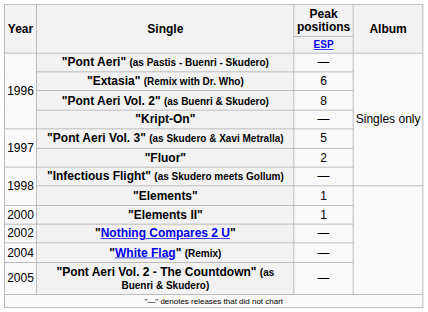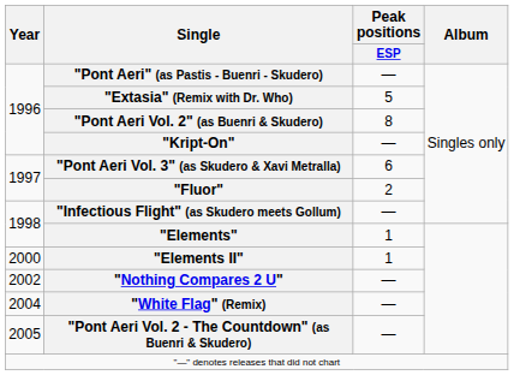 <table class="wikitable plainrowheaders" style="text-align:center;">
 <tr>
 <th rowspan="2">Year</th>
 <th rowspan="2" style="width:21em;">Single</th>
 <th>Peak positions</th>
 <th rowspan="2">Album</th>
 </tr>
 <tr style="font-size:smaller;">
 <th width="60"><a href='#'>ESP</a><br></th>
 </tr>
 <tr>
 <td rowspan="4">1996</td>
 <th scope="row">"Pont Aeri" <small>(as Pastis - Buenri - Skudero)</small></th>
 <td>—</td>
 <td rowspan="7">Singles only</td>
 </tr>
 <tr>
 <th scope="row">"Extasia" <small>(Remix with Dr. Who)</small></th>
-<td>6</td>
+<td>5</td>
 </tr>
 <tr>
 <th scope="row">"Pont Aeri Vol. 2" <small>(as Buenri & Skudero)</small></th>
 <td>8</td>
 </tr>
 <tr>
 <th scope="row">"Kript-On"</th>
 <td>—</td>
 </tr>
 <tr>
 <td rowspan=2>1997</td>
 <th scope="row">"Pont Aeri Vol. 3" <small>(as Skudero & Xavi Metralla)</small></th>
-<td>5</td>
+<td>6</td>
 </tr>
 <tr>
 <th scope="row">"Fluor"</th>
 <td>2</td>
 </tr>
 <tr>
 <td rowspan=2>1998</td>
 <th scope="row">"Infectious Flight" <small>(as Skudero meets Gollum)</small></th>
 <td>—</td>
 </tr>
 <tr>
 <th scope="row">"Elements"</th>
 <td>1</td>
 </tr>
 <tr>
 <td>2000</td>
 <th scope="row">"Elements II"</th>
 <td>1</td>
 </tr>
 <tr>
 <td>2002</td>
 <th scope="row">"<a href='#'>Nothing Compares 2 U</a>"</th>
 <td>—</td>
 </tr>
 <tr>
 <td>2004</td>
 <th scope="row">"<a href='#'>White Flag</a>" <small>(Remix)</small></th>
 <td>—</td>
 </tr>
 <tr>
 <td>2005</td>
 <th scope="row">"Pont Aeri Vol. 2 - The Countdown" <small>(as Buenri & Skudero)</small></th>
 <td>—</td>
 </tr>
 <tr>
 <td colspan="4" style="font-size:8pt">"—" denotes releases that did not chart</td>
 </tr>
 </table>
